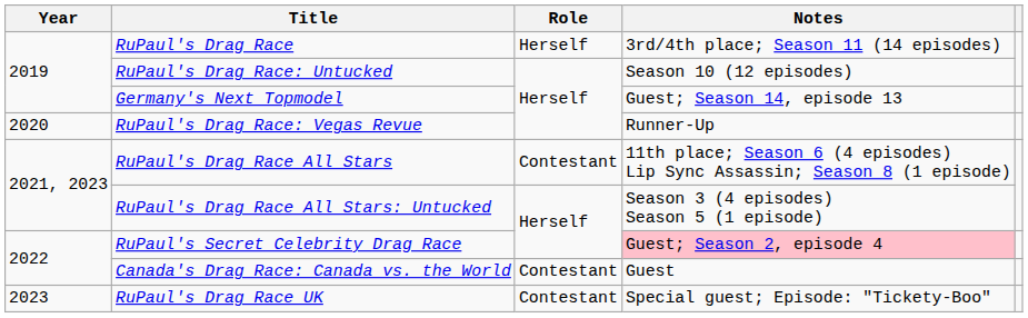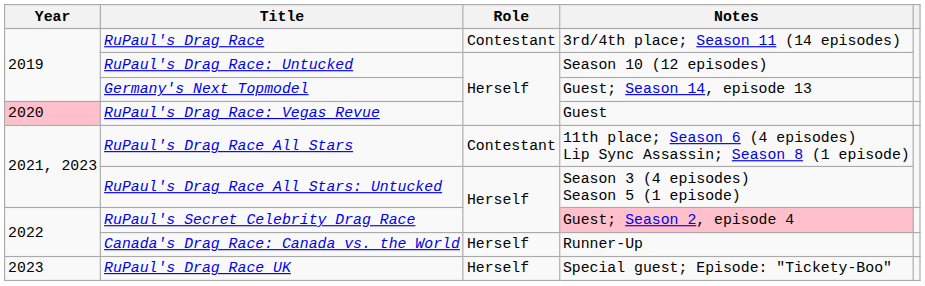 <table class="wikitable">
 <tr>
 <th>Year</th>
 <th>Title</th>
 <th>Role</th>
 <th>Notes</th>
 <th style="text-align: center;" class="unsortable"></th>
 </tr>
 <tr>
 <td rowspan="3">2019</td>
 <td><em><a href='#'>RuPaul's Drag Race</a></em></td>
-<td>Herself</td>
+<td>Contestant</td>
 <td>3rd/4th place; <a href='#'>Season 11</a> (14 episodes)</td>
 <td rowspan="2" style="text-align: center;"></td>
 </tr>
 <tr>
 <td><em><a href='#'>RuPaul's Drag Race: Untucked</a></em></td>
 <td rowspan="3">Herself</td>
 <td>Season 10 (12 episodes)</td>
 </tr>
 <tr>
 <td><em><a href='#'>Germany's Next Topmodel</a></em></td>
 <td>Guest; <a href='#'>Season 14</a>, episode 13</td>
 <td style="text-align: center;"></td>
 </tr>
 <tr>
-<td>2020</td>
+<td style="background: pink;">2020</td>
 <td><em><a href='#'>RuPaul's Drag Race: Vegas Revue</a></em></td>
-<td>Runner-Up</td>
+<td>Guest</td>
 <td style="text-align: center;"></td>
 </tr>
 <tr>
 <td rowspan="2">2021, 2023</td>
 <td><em><a href='#'>RuPaul's Drag Race All Stars</a></em></td>
 <td>Contestant</td>
 <td>11th place; <a href='#'>Season 6</a> (4 episodes)<br>Lip Sync Assassin; <a href='#'>Season 8</a> (1 episode)</td>
 <td rowspan="2" style="text-align: center;"></td>
 </tr>
 <tr>
 <td scope="row"><em><a href='#'>RuPaul's Drag Race All Stars: Untucked</a></em></td>
 <td rowspan="2">Herself</td>
 <td>Season 3 (4 episodes)<br> Season 5 (1 episode)</td>
 </tr>
 <tr>
 <td rowspan="2">2022</td>
 <td><em><a href='#'>RuPaul's Secret Celebrity Drag Race</a></em></td>
 <td style="background: pink;">Guest; <a href='#'>Season 2</a>, episode 4</td>
 <td style="text-align: center;"></td>
 </tr>
 <tr>
 <td><em><a href='#'>Canada's Drag Race: Canada vs. the World</a></em></td>
-<td>Contestant</td>
-<td>Guest</td>
+<td>Herself</td>
+<td>Runner-Up</td>
 <td style="text-align: center;"></td>
 </tr>
 <tr>
 <td>2023</td>
 <td><em><a href='#'>RuPaul's Drag Race UK</a></em></td>
-<td>Contestant</td>
+<td>Herself</td>
 <td>Special guest; Episode: "Tickety-Boo"</td>
 <td></td>
 </tr>
 </table>
